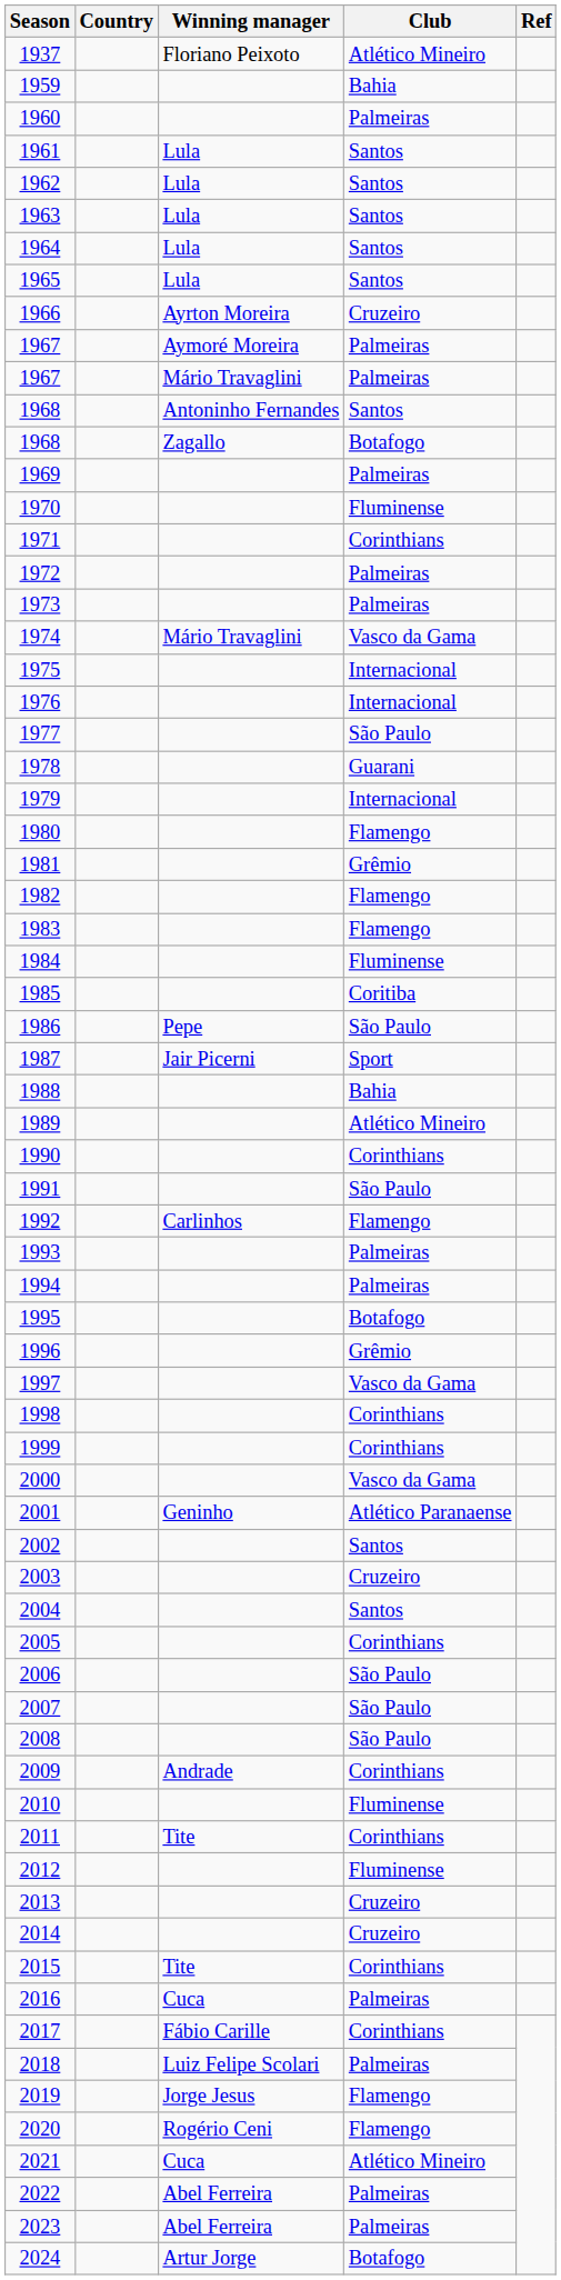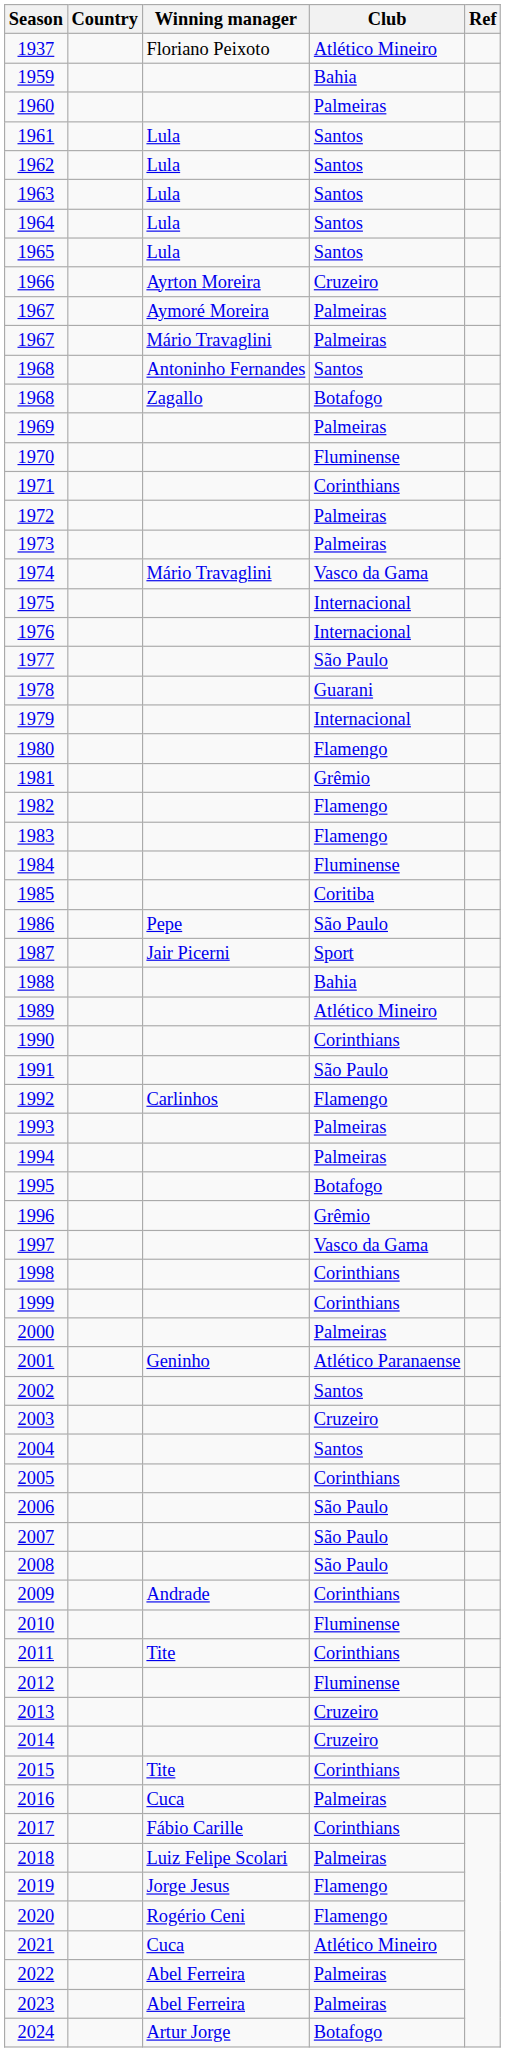 <table class="sortable wikitable">
 <tr>
 <th>Season</th>
 <th>Country</th>
 <th>Winning manager</th>
 <th>Club</th>
 <th class="unsortable">Ref</th>
 </tr>
 <tr>
 <td align=center><a href='#'>1937</a></td>
 <td></td>
 <td>Floriano Peixoto</td>
 <td><a href='#'>Atlético Mineiro</a></td>
 <td></td>
 </tr>
 <tr>
 <td align=center><a href='#'>1959</a></td>
 <td></td>
 <td></td>
 <td><a href='#'>Bahia</a></td>
 <td></td>
 </tr>
 <tr>
 <td align=center><a href='#'>1960</a></td>
 <td></td>
 <td> </td>
 <td><a href='#'>Palmeiras</a></td>
 <td></td>
 </tr>
 <tr>
 <td align=center><a href='#'>1961</a></td>
 <td></td>
 <td><a href='#'>Lula</a> </td>
 <td><a href='#'>Santos</a></td>
 <td></td>
 </tr>
 <tr>
 <td align=center><a href='#'>1962</a></td>
 <td></td>
 <td><a href='#'>Lula</a> </td>
 <td><a href='#'>Santos</a></td>
 <td></td>
 </tr>
 <tr>
 <td align=center><a href='#'>1963</a></td>
 <td></td>
 <td><a href='#'>Lula</a> </td>
 <td><a href='#'>Santos</a></td>
 <td></td>
 </tr>
 <tr>
 <td align=center><a href='#'>1964</a></td>
 <td></td>
 <td><a href='#'>Lula</a> </td>
 <td><a href='#'>Santos</a></td>
 <td></td>
 </tr>
 <tr>
 <td align=center><a href='#'>1965</a></td>
 <td></td>
 <td><a href='#'>Lula</a> </td>
 <td><a href='#'>Santos</a></td>
 <td></td>
 </tr>
 <tr>
 <td align=center><a href='#'>1966</a></td>
 <td></td>
 <td><a href='#'>Ayrton Moreira</a></td>
 <td><a href='#'>Cruzeiro</a></td>
 <td></td>
 </tr>
 <tr>
 <td align=center><a href='#'>1967</a></td>
 <td></td>
 <td><a href='#'>Aymoré Moreira</a></td>
 <td><a href='#'>Palmeiras</a></td>
 <td></td>
 </tr>
 <tr>
 <td align=center><a href='#'>1967</a></td>
 <td></td>
 <td><a href='#'>Mário Travaglini</a> </td>
 <td><a href='#'>Palmeiras</a></td>
 <td></td>
 </tr>
 <tr>
 <td align=center><a href='#'>1968</a></td>
 <td></td>
 <td><a href='#'>Antoninho Fernandes</a></td>
 <td><a href='#'>Santos</a></td>
 <td></td>
 </tr>
 <tr>
 <td align=center><a href='#'>1968</a></td>
 <td></td>
 <td><a href='#'>Zagallo</a></td>
 <td><a href='#'>Botafogo</a></td>
 <td></td>
 </tr>
 <tr>
 <td align=center><a href='#'>1969</a></td>
 <td></td>
 <td> </td>
 <td><a href='#'>Palmeiras</a></td>
 <td></td>
 </tr>
 <tr>
 <td align=center><a href='#'>1970</a></td>
 <td></td>
 <td></td>
 <td><a href='#'>Fluminense</a></td>
 <td></td>
 </tr>
 <tr>
 <td align=center><a href='#'>1971</a></td>
 <td></td>
 <td> </td>
 <td><a href='#'>Corinthians</a></td>
 <td></td>
 </tr>
 <tr>
 <td align=center><a href='#'>1972</a></td>
 <td></td>
 <td> </td>
 <td><a href='#'>Palmeiras</a></td>
 <td></td>
 </tr>
 <tr>
 <td align=center><a href='#'>1973</a></td>
 <td></td>
 <td> </td>
 <td><a href='#'>Palmeiras</a></td>
 <td></td>
 </tr>
 <tr>
 <td align=center><a href='#'>1974</a></td>
 <td></td>
 <td><a href='#'>Mário Travaglini</a> </td>
 <td><a href='#'>Vasco da Gama</a></td>
 <td></td>
 </tr>
 <tr>
 <td align=center><a href='#'>1975</a></td>
 <td></td>
 <td> </td>
 <td><a href='#'>Internacional</a></td>
 <td></td>
 </tr>
 <tr>
 <td align=center><a href='#'>1976</a></td>
 <td></td>
 <td> </td>
 <td><a href='#'>Internacional</a></td>
 <td></td>
 </tr>
 <tr>
 <td align=center><a href='#'>1977</a></td>
 <td></td>
 <td> </td>
 <td><a href='#'>São Paulo</a></td>
 <td></td>
 </tr>
 <tr>
 <td align=center><a href='#'>1978</a></td>
 <td></td>
 <td></td>
 <td><a href='#'>Guarani</a></td>
 <td></td>
 </tr>
 <tr>
 <td align=center><a href='#'>1979</a></td>
 <td></td>
 <td> </td>
 <td><a href='#'>Internacional</a></td>
 <td></td>
 </tr>
 <tr>
 <td align=center><a href='#'>1980</a></td>
 <td></td>
 <td></td>
 <td><a href='#'>Flamengo</a></td>
 <td></td>
 </tr>
 <tr>
 <td align=center><a href='#'>1981</a></td>
 <td></td>
 <td> </td>
 <td><a href='#'>Grêmio</a></td>
 <td></td>
 </tr>
 <tr>
 <td align=center><a href='#'>1982</a></td>
 <td></td>
 <td></td>
 <td><a href='#'>Flamengo</a></td>
 <td></td>
 </tr>
 <tr>
 <td align=center><a href='#'>1983</a></td>
 <td></td>
 <td></td>
 <td><a href='#'>Flamengo</a></td>
 <td></td>
 </tr>
 <tr>
 <td align=center><a href='#'>1984</a></td>
 <td></td>
 <td></td>
 <td><a href='#'>Fluminense</a></td>
 <td></td>
 </tr>
 <tr>
 <td align=center><a href='#'>1985</a></td>
 <td></td>
 <td> </td>
 <td><a href='#'>Coritiba</a></td>
 <td></td>
 </tr>
 <tr>
 <td align=center><a href='#'>1986</a></td>
 <td></td>
 <td><a href='#'>Pepe</a></td>
 <td><a href='#'>São Paulo</a></td>
 <td></td>
 </tr>
 <tr>
 <td align=center><a href='#'>1987</a></td>
 <td></td>
 <td><a href='#'>Jair Picerni</a></td>
 <td><a href='#'>Sport</a></td>
 <td></td>
 </tr>
 <tr>
 <td align=center><a href='#'>1988</a></td>
 <td></td>
 <td></td>
 <td><a href='#'>Bahia</a></td>
 <td></td>
 </tr>
 <tr>
 <td align=center><a href='#'>1989</a></td>
 <td></td>
 <td></td>
 <td><a href='#'>Atlético Mineiro</a></td>
 <td></td>
 </tr>
 <tr>
 <td align=center><a href='#'>1990</a></td>
 <td></td>
 <td></td>
 <td><a href='#'>Corinthians</a></td>
 <td></td>
 </tr>
 <tr>
 <td align=center><a href='#'>1991</a></td>
 <td></td>
 <td> </td>
 <td><a href='#'>São Paulo</a></td>
 <td></td>
 </tr>
 <tr>
 <td align=center><a href='#'>1992</a></td>
 <td></td>
 <td><a href='#'>Carlinhos</a></td>
 <td><a href='#'>Flamengo</a></td>
 <td></td>
 </tr>
 <tr>
 <td align=center><a href='#'>1993</a></td>
 <td></td>
 <td> </td>
 <td><a href='#'>Palmeiras</a></td>
 <td></td>
 </tr>
 <tr>
 <td align=center><a href='#'>1994</a></td>
 <td></td>
 <td> </td>
 <td><a href='#'>Palmeiras</a></td>
 <td></td>
 </tr>
 <tr>
 <td align=center><a href='#'>1995</a></td>
 <td></td>
 <td></td>
 <td><a href='#'>Botafogo</a></td>
 <td></td>
 </tr>
 <tr>
 <td align=center><a href='#'>1996</a></td>
 <td></td>
 <td> </td>
 <td><a href='#'>Grêmio</a></td>
 <td></td>
 </tr>
 <tr>
 <td align=center><a href='#'>1997</a></td>
 <td></td>
 <td> </td>
 <td><a href='#'>Vasco da Gama</a></td>
 <td></td>
 </tr>
 <tr>
 <td align=center><a href='#'>1998</a></td>
 <td></td>
 <td> </td>
 <td><a href='#'>Corinthians</a></td>
 <td></td>
 </tr>
 <tr>
 <td align=center><a href='#'>1999</a></td>
 <td></td>
 <td></td>
 <td><a href='#'>Corinthians</a></td>
 <td></td>
 </tr>
 <tr>
 <td align=center><a href='#'>2000</a></td>
 <td></td>
 <td></td>
-<td><a href='#'>Vasco da Gama</a></td>
+<td><a href='#'>Palmeiras</a></td>
 <td></td>
 </tr>
 <tr>
 <td align=center><a href='#'>2001</a></td>
 <td></td>
 <td><a href='#'>Geninho</a></td>
 <td><a href='#'>Atlético Paranaense</a></td>
 <td></td>
 </tr>
 <tr>
 <td align=center><a href='#'>2002</a></td>
 <td></td>
 <td></td>
 <td><a href='#'>Santos</a></td>
 <td></td>
 </tr>
 <tr>
 <td align=center><a href='#'>2003</a></td>
 <td></td>
 <td> </td>
 <td><a href='#'>Cruzeiro</a></td>
 <td></td>
 </tr>
 <tr>
 <td align=center><a href='#'>2004</a></td>
 <td></td>
 <td> </td>
 <td><a href='#'>Santos</a></td>
 <td></td>
 </tr>
 <tr>
 <td align=center><a href='#'>2005</a></td>
 <td></td>
 <td> </td>
 <td><a href='#'>Corinthians</a></td>
 <td></td>
 </tr>
 <tr>
 <td align=center><a href='#'>2006</a></td>
 <td></td>
 <td> </td>
 <td><a href='#'>São Paulo</a></td>
 <td></td>
 </tr>
 <tr>
 <td align=center><a href='#'>2007</a></td>
 <td></td>
 <td> </td>
 <td><a href='#'>São Paulo</a></td>
 <td></td>
 </tr>
 <tr>
 <td align=center><a href='#'>2008</a></td>
 <td></td>
 <td> </td>
 <td><a href='#'>São Paulo</a></td>
 <td></td>
 </tr>
 <tr>
 <td align=center><a href='#'>2009</a></td>
 <td></td>
 <td><a href='#'>Andrade</a></td>
 <td><a href='#'>Corinthians</a></td>
 <td></td>
 </tr>
 <tr>
 <td align=center><a href='#'>2010</a></td>
 <td></td>
 <td> </td>
 <td><a href='#'>Fluminense</a></td>
 <td></td>
 </tr>
 <tr>
 <td align=center><a href='#'>2011</a></td>
 <td></td>
 <td><a href='#'>Tite</a> </td>
 <td><a href='#'>Corinthians</a></td>
 <td></td>
 </tr>
 <tr>
 <td align=center><a href='#'>2012</a></td>
 <td></td>
 <td></td>
 <td><a href='#'>Fluminense</a></td>
 <td></td>
 </tr>
 <tr>
 <td align=center><a href='#'>2013</a></td>
 <td></td>
 <td> </td>
 <td><a href='#'>Cruzeiro</a></td>
 <td></td>
 </tr>
 <tr>
 <td align=center><a href='#'>2014</a></td>
 <td></td>
 <td> </td>
 <td><a href='#'>Cruzeiro</a></td>
 <td></td>
 </tr>
 <tr>
 <td align=center><a href='#'>2015</a></td>
 <td></td>
 <td><a href='#'>Tite</a> </td>
 <td><a href='#'>Corinthians</a></td>
 <td></td>
 </tr>
 <tr>
 <td align=center><a href='#'>2016</a></td>
 <td></td>
 <td><a href='#'>Cuca</a> </td>
 <td><a href='#'>Palmeiras</a></td>
 <td></td>
 </tr>
 <tr>
 <td align=center><a href='#'>2017</a></td>
 <td></td>
 <td><a href='#'>Fábio Carille</a></td>
 <td><a href='#'>Corinthians</a></td>
 </tr>
 <tr>
 <td align=center><a href='#'>2018</a></td>
 <td></td>
 <td><a href='#'>Luiz Felipe Scolari</a> </td>
 <td><a href='#'>Palmeiras</a></td>
 </tr>
 <tr>
 <td align=center><a href='#'>2019</a></td>
 <td></td>
 <td><a href='#'>Jorge Jesus</a></td>
 <td><a href='#'>Flamengo</a></td>
 </tr>
 <tr>
 <td align=center><a href='#'>2020</a></td>
 <td></td>
 <td><a href='#'>Rogério Ceni</a></td>
 <td><a href='#'>Flamengo</a></td>
 </tr>
 <tr>
 <td align=center><a href='#'>2021</a></td>
 <td></td>
 <td><a href='#'>Cuca</a> </td>
 <td><a href='#'>Atlético Mineiro</a></td>
 </tr>
 <tr>
 <td align=center><a href='#'>2022</a></td>
 <td></td>
 <td><a href='#'>Abel Ferreira</a></td>
 <td><a href='#'>Palmeiras</a></td>
 </tr>
 <tr>
 <td align=center><a href='#'>2023</a></td>
 <td></td>
 <td><a href='#'>Abel Ferreira</a> </td>
 <td><a href='#'>Palmeiras</a></td>
 </tr>
 <tr>
 <td align=center><a href='#'>2024</a></td>
 <td></td>
 <td><a href='#'>Artur Jorge</a></td>
 <td><a href='#'>Botafogo</a></td>
 </tr>
 </table>
